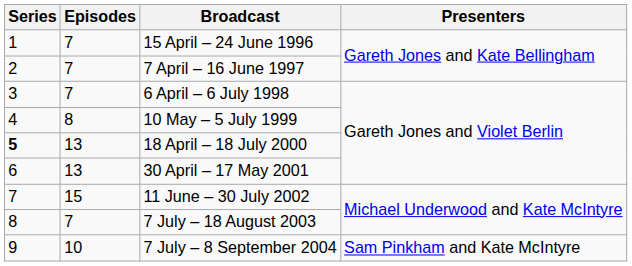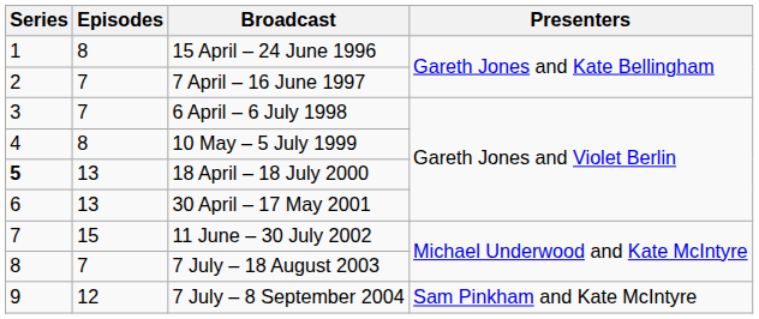 <table class="wikitable">
 <tr>
 <th>Series</th>
 <th>Episodes</th>
 <th>Broadcast</th>
 <th>Presenters</th>
 </tr>
 <tr>
 <td>1</td>
-<td>7</td>
+<td>8</td>
 <td>15 April – 24 June 1996</td>
 <td scope="row" rowspan=2><a href='#'>Gareth Jones</a> and <a href='#'>Kate Bellingham</a></td>
 </tr>
 <tr>
 <td>2</td>
 <td>7</td>
 <td>7 April – 16 June 1997</td>
 </tr>
 <tr>
 <td>3</td>
 <td>7</td>
 <td>6 April – 6 July 1998</td>
 <td scope="row" rowspan=4>Gareth Jones and <a href='#'>Violet Berlin</a></td>
 </tr>
 <tr>
 <td>4</td>
 <td>8</td>
 <td>10 May – 5 July 1999</td>
 </tr>
 <tr>
 <td><strong>5</strong></td>
 <td>13</td>
 <td>18 April – 18 July 2000</td>
 </tr>
 <tr>
 <td>6</td>
 <td>13</td>
 <td>30 April – 17 May 2001</td>
 </tr>
 <tr>
 <td>7</td>
 <td>15</td>
 <td>11 June – 30 July 2002</td>
 <td scope="row" rowspan=2><a href='#'>Michael Underwood</a> and <a href='#'>Kate McIntyre</a></td>
 </tr>
 <tr>
 <td>8</td>
 <td>7</td>
 <td>7 July – 18 August 2003</td>
 </tr>
 <tr>
 <td>9</td>
-<td>10</td>
+<td>12</td>
 <td>7 July – 8 September 2004</td>
 <td scope="row" rowspan=2><a href='#'>Sam Pinkham</a> and Kate McIntyre</td>
 </tr>
 </table>
